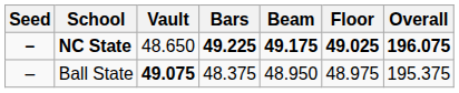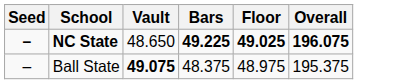 <table class="wikitable" style="white-space:nowrap; font-size:95%; text-align:center">
 <tr>
 <th>Seed</th>
 <th>School</th>
 <th>Vault</th>
 <th>Bars</th>
-<th>Beam</th>
 <th>Floor</th>
 <th>Overall</th>
 </tr>
 <tr>
 <td><strong>–</strong></td>
 <td align=left><strong>NC State</strong></td>
 <td>48.650</td>
 <td><strong> 49.225 </strong></td>
-<td><strong> 49.175 </strong></td>
 <td><strong>49.025</strong></td>
 <td><strong> 196.075 </strong></td>
 </tr>
 <tr>
 <td>–</td>
 <td align=left>Ball State</td>
 <td><strong>49.075 </strong></td>
 <td>48.375</td>
-<td>48.950</td>
 <td>48.975</td>
 <td>195.375</td>
 </tr>
 </table>
